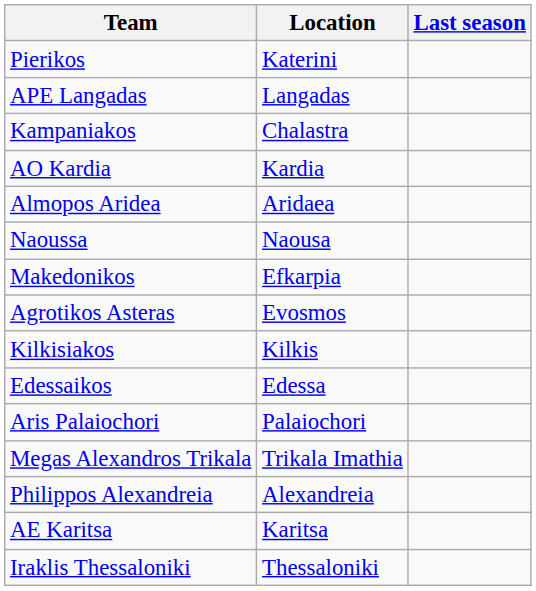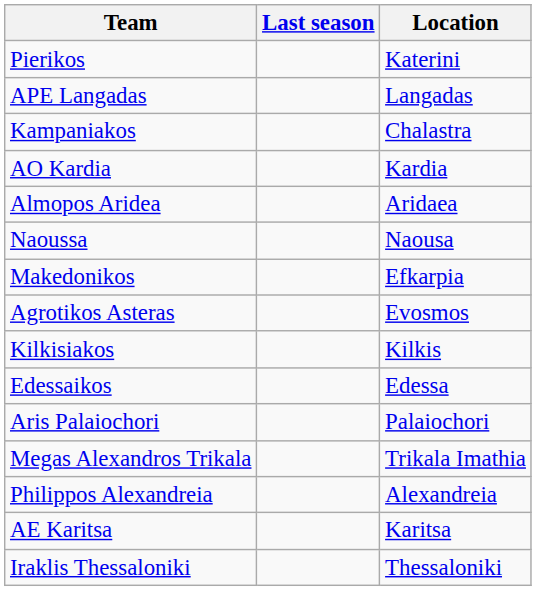 <table class="wikitable sortable">
 <tr>
 <th>Team</th>
+<th><a href='#'>Last season</a></th>
 <th>Location</th>
-<th><a href='#'>Last season</a></th>
 </tr>
 <tr>
 <td><a href='#'>Pierikos</a></td>
+<td></td>
 <td><a href='#'>Katerini</a></td>
-<td></td>
 </tr>
 <tr>
 <td><a href='#'>APE Langadas</a></td>
+<td></td>
 <td><a href='#'>Langadas</a></td>
-<td></td>
 </tr>
 <tr>
 <td><a href='#'>Kampaniakos</a></td>
+<td></td>
 <td><a href='#'>Chalastra</a></td>
-<td></td>
 </tr>
 <tr>
 <td><a href='#'>AO Kardia</a></td>
+<td></td>
 <td><a href='#'>Kardia</a></td>
-<td></td>
 </tr>
 <tr>
 <td><a href='#'>Almopos Aridea</a></td>
+<td></td>
 <td><a href='#'>Aridaea</a></td>
-<td></td>
 </tr>
 <tr>
 <td><a href='#'>Naoussa</a></td>
+<td></td>
 <td><a href='#'>Naousa</a></td>
-<td></td>
 </tr>
 <tr>
 <td><a href='#'>Makedonikos</a></td>
+<td></td>
 <td><a href='#'>Efkarpia</a></td>
-<td></td>
 </tr>
 <tr>
 <td><a href='#'>Agrotikos Asteras</a></td>
+<td></td>
 <td><a href='#'>Evosmos</a></td>
-<td></td>
 </tr>
 <tr>
 <td><a href='#'>Kilkisiakos</a></td>
+<td></td>
 <td><a href='#'>Kilkis</a></td>
-<td></td>
 </tr>
 <tr>
 <td><a href='#'>Edessaikos</a></td>
+<td></td>
 <td><a href='#'>Edessa</a></td>
-<td></td>
 </tr>
 <tr>
 <td><a href='#'>Aris Palaiochori</a></td>
+<td></td>
 <td><a href='#'>Palaiochori</a></td>
-<td></td>
 </tr>
 <tr>
 <td><a href='#'>Megas Alexandros Trikala</a></td>
+<td></td>
 <td><a href='#'>Trikala Imathia</a></td>
-<td></td>
 </tr>
 <tr>
 <td><a href='#'>Philippos Alexandreia</a></td>
+<td></td>
 <td><a href='#'>Alexandreia</a></td>
-<td></td>
 </tr>
 <tr>
 <td><a href='#'>AE Karitsa</a></td>
+<td></td>
 <td><a href='#'>Karitsa</a></td>
-<td></td>
 </tr>
 <tr>
 <td><a href='#'>Iraklis Thessaloniki</a></td>
+<td></td>
 <td><a href='#'>Thessaloniki</a></td>
-<td></td>
 </tr>
 </table>
